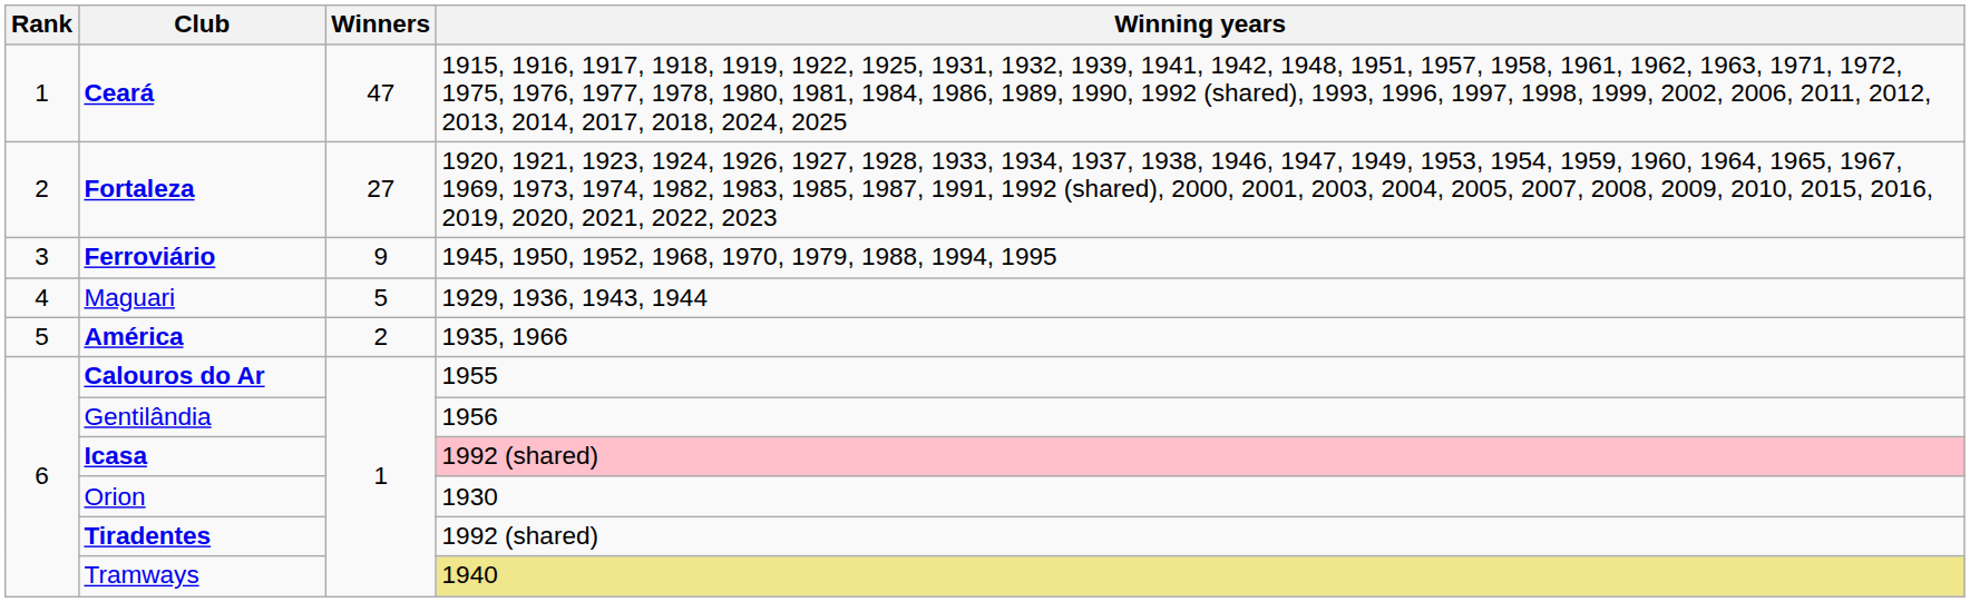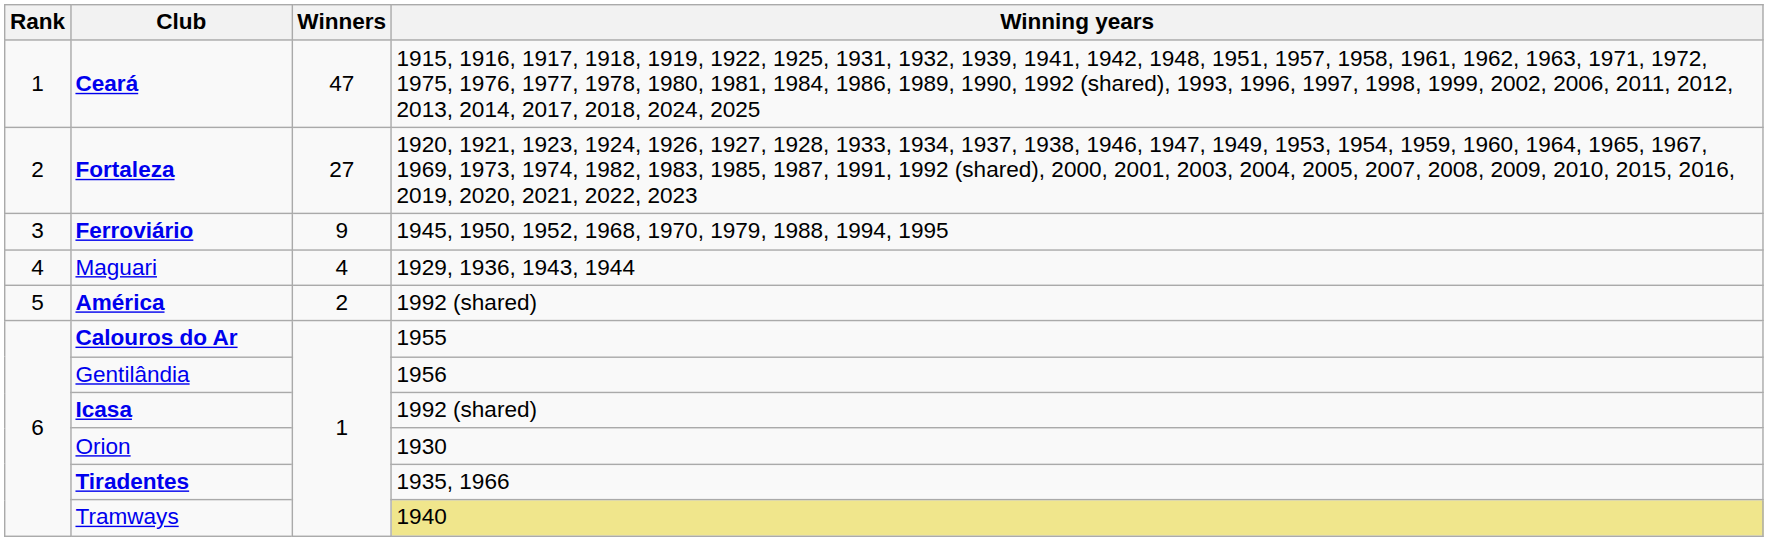 <table class="wikitable sortable">
 <tr>
 <th>Rank</th>
 <th style="width:150px">Club</th>
 <th>Winners</th>
 <th>Winning years</th>
 </tr>
 <tr>
 <td align=center>1</td>
 <td><strong><a href='#'>Ceará</a></strong></td>
 <td align=center>47</td>
 <td>1915, 1916, 1917, 1918, 1919, 1922, 1925, 1931, 1932, 1939, 1941, 1942, 1948, 1951, 1957, 1958, 1961, 1962, 1963, 1971, 1972, 1975, 1976, 1977, 1978, 1980, 1981, 1984, 1986, 1989, 1990, 1992 (shared), 1993, 1996, 1997, 1998, 1999, 2002, 2006, 2011, 2012, 2013, 2014, 2017, 2018, 2024, 2025</td>
 </tr>
 <tr>
 <td align=center>2</td>
 <td><strong><a href='#'>Fortaleza</a></strong></td>
 <td align=center>27</td>
 <td>1920, 1921, 1923, 1924, 1926, 1927, 1928, 1933, 1934, 1937, 1938, 1946, 1947, 1949, 1953, 1954, 1959, 1960, 1964, 1965, 1967, 1969, 1973, 1974, 1982, 1983, 1985, 1987, 1991, 1992 (shared), 2000, 2001, 2003, 2004, 2005, 2007, 2008, 2009, 2010, 2015, 2016, 2019, 2020, 2021, 2022, 2023</td>
 </tr>
 <tr>
 <td align=center>3</td>
 <td><strong><a href='#'>Ferroviário</a></strong></td>
 <td align=center>9</td>
 <td>1945, 1950, 1952, 1968, 1970, 1979, 1988, 1994, 1995</td>
 </tr>
 <tr>
 <td align=center>4</td>
 <td><a href='#'>Maguari</a></td>
-<td align=center>5</td>
+<td align=center>4</td>
 <td>1929, 1936, 1943, 1944</td>
 </tr>
 <tr>
 <td align=center>5</td>
 <td><strong><a href='#'>América</a></strong></td>
 <td align=center>2</td>
-<td>1935, 1966</td>
+<td>1992 (shared)</td>
 </tr>
 <tr>
 <td rowspan=6 align=center>6</td>
 <td><strong><a href='#'>Calouros do Ar</a></strong></td>
 <td rowspan=6 align=center>1</td>
 <td>1955</td>
 </tr>
 <tr>
 <td><a href='#'>Gentilândia</a></td>
 <td>1956</td>
 </tr>
 <tr>
 <td><strong><a href='#'>Icasa</a></strong></td>
-<td style="background: pink;">1992 (shared)</td>
+<td>1992 (shared)</td>
 </tr>
 <tr>
 <td><a href='#'>Orion</a></td>
 <td>1930</td>
 </tr>
 <tr>
 <td><strong><a href='#'>Tiradentes</a></strong></td>
-<td>1992 (shared)</td>
+<td>1935, 1966</td>
 </tr>
 <tr>
 <td><a href='#'>Tramways</a></td>
 <td style="background: khaki;">1940</td>
 </tr>
 </table>
